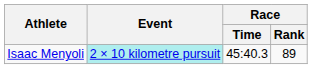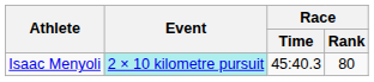 <table class="wikitable" style="font-size:90%">
 <tr>
 <th rowspan="2">Athlete</th>
 <th rowspan="2">Event</th>
 <th colspan="2">Race</th>
 </tr>
 <tr>
 <th>Time</th>
 <th>Rank</th>
 </tr>
 <tr align="center">
 <td align="left"><a href='#'>Isaac Menyoli</a></td>
 <td align="left" style="background: paleturquoise;"><a href='#'>2 × 10 kilometre pursuit</a></td>
 <td>45:40.3</td>
-<td>89</td>
+<td>80</td>
 </tr>
 </table>
